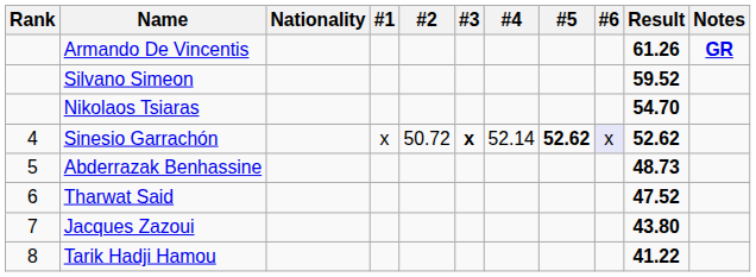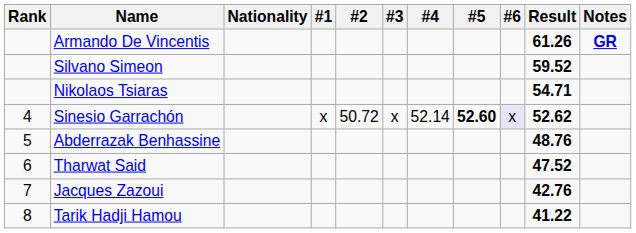 <table class="wikitable sortable" style="text-align:center">
 <tr>
 <th>Rank</th>
 <th>Name</th>
 <th>Nationality</th>
 <th>#1</th>
 <th>#2</th>
 <th>#3</th>
 <th>#4</th>
 <th>#5</th>
 <th>#6</th>
 <th>Result</th>
 <th>Notes</th>
 </tr>
 <tr>
 <td></td>
 <td align=left><a href='#'>Armando De Vincentis</a></td>
 <td align=left></td>
 <td></td>
 <td></td>
 <td></td>
 <td></td>
 <td></td>
 <td></td>
 <td><strong>61.26</strong></td>
 <td><strong><a href='#'>GR</a></strong></td>
 </tr>
 <tr>
 <td></td>
 <td align=left><a href='#'>Silvano Simeon</a></td>
 <td align=left></td>
 <td></td>
 <td></td>
 <td></td>
 <td></td>
 <td></td>
 <td></td>
 <td><strong>59.52</strong></td>
 <td></td>
 </tr>
 <tr>
 <td></td>
 <td align=left><a href='#'>Nikolaos Tsiaras</a></td>
 <td align=left></td>
 <td></td>
 <td></td>
 <td></td>
 <td></td>
 <td></td>
 <td></td>
-<td><strong>54.70</strong></td>
+<td><strong>54.71</strong></td>
 <td></td>
 </tr>
 <tr>
 <td>4</td>
 <td align=left><a href='#'>Sinesio Garrachón</a></td>
 <td align=left></td>
 <td>x</td>
 <td>50.72</td>
-<td><strong>x</strong></td>
+<td>x</td>
 <td>52.14</td>
-<td><strong>52.62</strong></td>
+<td><strong>52.60</strong></td>
 <td style="background: lavender;">x</td>
 <td><strong>52.62</strong></td>
 <td></td>
 </tr>
 <tr>
 <td>5</td>
 <td align=left><a href='#'>Abderrazak Benhassine</a></td>
 <td align=left></td>
 <td></td>
 <td></td>
 <td></td>
 <td></td>
 <td></td>
 <td></td>
-<td><strong>48.73</strong></td>
+<td><strong>48.76</strong></td>
 <td></td>
 </tr>
 <tr>
 <td>6</td>
 <td align=left><a href='#'>Tharwat Said</a></td>
 <td align=left></td>
 <td></td>
 <td></td>
 <td></td>
 <td></td>
 <td></td>
 <td></td>
 <td><strong>47.52</strong></td>
 <td></td>
 </tr>
 <tr>
 <td>7</td>
 <td align=left><a href='#'>Jacques Zazoui</a></td>
 <td align=left></td>
 <td></td>
 <td></td>
 <td></td>
 <td></td>
 <td></td>
 <td></td>
-<td><strong>43.80</strong></td>
+<td><strong>42.76</strong></td>
 <td></td>
 </tr>
 <tr>
 <td>8</td>
 <td align=left><a href='#'>Tarik Hadji Hamou</a></td>
 <td align=left></td>
 <td></td>
 <td></td>
 <td></td>
 <td></td>
 <td></td>
 <td></td>
 <td><strong>41.22</strong></td>
 <td></td>
 </tr>
 </table>
